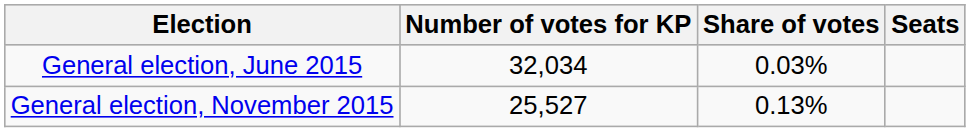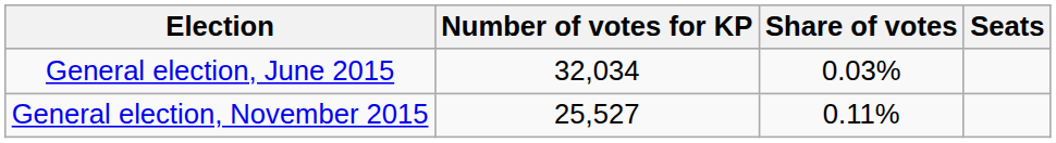 <table class="sortable wikitable">
 <tr>
 <th align=center>Election</th>
 <th>Number of votes for KP</th>
 <th>Share of votes</th>
 <th>Seats</th>
 </tr>
 <tr>
 <td align=center><a href='#'>General election, June 2015</a></td>
 <td align=center>32,034</td>
 <td align=center>0.03%</td>
 <td align=center></td>
 </tr>
 <tr>
 <td align=center><a href='#'>General election, November 2015</a></td>
 <td align=center>25,527</td>
-<td align=center>0.13%</td>
+<td align=center>0.11%</td>
 <td align=center></td>
 </tr>
 </table>
